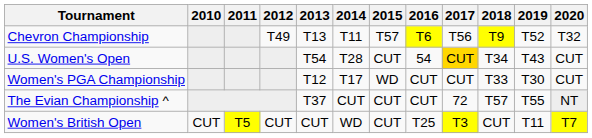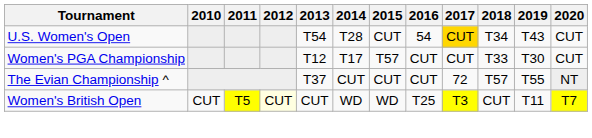 <table class="wikitable" style="font-size:95%;text-align:center;">
 <tr>
 <th>Tournament</th>
 <th>2010</th>
 <th>2011</th>
 <th>2012</th>
 <th>2013</th>
 <th>2014</th>
 <th>2015</th>
 <th>2016</th>
 <th>2017</th>
 <th>2018</th>
 <th>2019</th>
 <th>2020</th>
-</tr>
-<tr>
-<td align=left><a href='#'>Chevron Championship</a></td>
-<td style="background:#eeeeee;"></td>
-<td style="background:#eeeeee;"></td>
-<td>T49</td>
-<td>T13</td>
-<td>T11</td>
-<td>T57</td>
-<td style="background:yellow;">T6</td>
-<td>T56</td>
-<td style="background:yellow;">T9</td>
-<td>T52</td>
-<td>T32</td>
 </tr>
 <tr>
 <td align=left><a href='#'>U.S. Women's Open</a></td>
 <td style="background:#eeeeee;"></td>
 <td style="background:#eeeeee;"></td>
 <td style="background:#eeeeee;"></td>
 <td>T54</td>
 <td>T28</td>
 <td>CUT</td>
 <td>54</td>
 <td style="background: gold;">CUT</td>
 <td>T34</td>
 <td>T43</td>
 <td>CUT</td>
 </tr>
 <tr>
 <td align=left><a href='#'>Women's PGA Championship</a></td>
 <td style="background:#eeeeee;"></td>
 <td style="background:#eeeeee;"></td>
 <td style="background:#eeeeee;"></td>
 <td>T12</td>
 <td>T17</td>
-<td>WD</td>
+<td>T57</td>
 <td>CUT</td>
 <td>CUT</td>
 <td>T33</td>
 <td>T30</td>
 <td>CUT</td>
 </tr>
 <tr>
 <td align=left><a href='#'>The Evian Championship</a> ^</td>
 <td style="background:#eeeeee;" colspan=3></td>
 <td>T37</td>
 <td>CUT</td>
 <td>CUT</td>
 <td>CUT</td>
 <td>72</td>
 <td>T57</td>
 <td>T55</td>
 <td style="background:#eeeeee;">NT</td>
 </tr>
 <tr>
 <td align=left><a href='#'>Women's British Open</a></td>
 <td>CUT</td>
 <td style="background:yellow;">T5</td>
-<td>CUT</td>
+<td style="background: lightyellow;">CUT</td>
 <td>CUT</td>
 <td>WD</td>
-<td>CUT</td>
+<td>WD</td>
 <td>T25</td>
 <td style="background:yellow;">T3</td>
 <td>CUT</td>
 <td>T11</td>
 <td style="background:yellow;">T7</td>
 </tr>
 </table>
